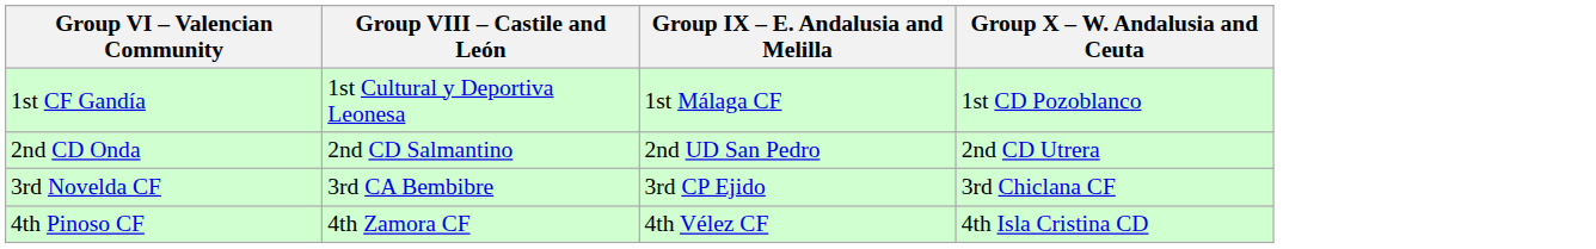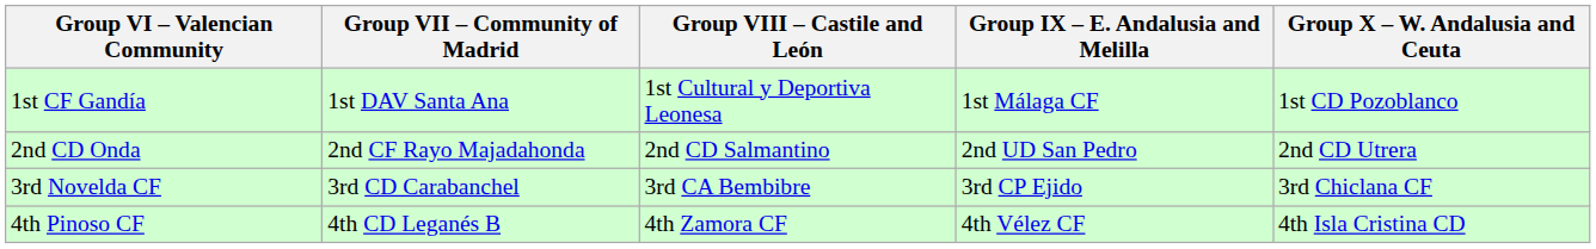 <table class="wikitable">
 <tr>
 <th width=210>Group VI – Valencian Community </th>
+<th width=210>Group VII – Community of Madrid </th>
 <th width=210>Group VIII – Castile and León </th>
 <th width=210>Group IX – E. Andalusia and Melilla </th>
 <th width=210>Group X – W. Andalusia and Ceuta </th>
 </tr>
 <tr style="background:#D0FFD0;">
 <td>1st <a href='#'>CF Gandía</a></td>
+<td>1st <a href='#'>DAV Santa Ana</a></td>
 <td>1st <a href='#'>Cultural y Deportiva Leonesa</a></td>
 <td>1st <a href='#'>Málaga CF</a></td>
 <td>1st <a href='#'>CD Pozoblanco</a></td>
 </tr>
 <tr style="background:#D0FFD0;">
 <td>2nd <a href='#'>CD Onda</a></td>
+<td>2nd <a href='#'>CF Rayo Majadahonda</a></td>
 <td>2nd <a href='#'>CD Salmantino</a></td>
 <td>2nd <a href='#'>UD San Pedro</a></td>
 <td>2nd <a href='#'>CD Utrera</a></td>
 </tr>
 <tr style="background:#D0FFD0;">
 <td>3rd <a href='#'>Novelda CF</a></td>
+<td>3rd <a href='#'>CD Carabanchel</a></td>
 <td>3rd <a href='#'>CA Bembibre</a></td>
 <td>3rd <a href='#'>CP Ejido</a></td>
 <td>3rd <a href='#'>Chiclana CF</a></td>
 </tr>
 <tr style="background:#D0FFD0;">
 <td>4th <a href='#'>Pinoso CF</a></td>
+<td>4th <a href='#'>CD Leganés B</a></td>
 <td>4th <a href='#'>Zamora CF</a></td>
 <td>4th <a href='#'>Vélez CF</a></td>
 <td>4th <a href='#'>Isla Cristina CD</a></td>
 </tr>
 </table>
